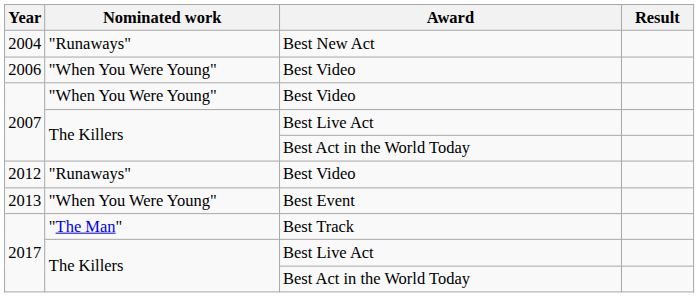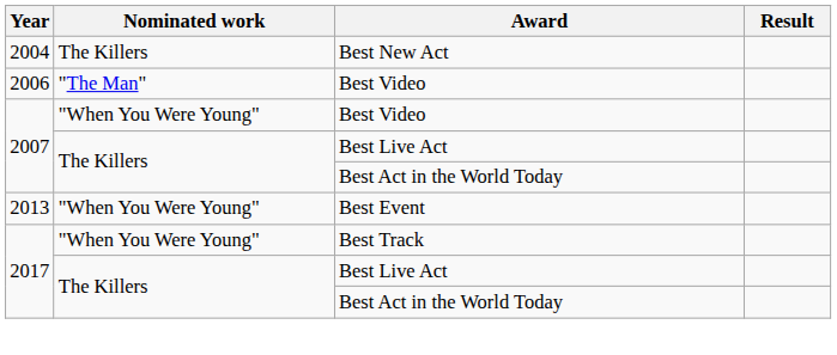 <table class="wikitable">
 <tr>
 <th>Year</th>
 <th width="220">Nominated work</th>
 <th width="325">Award</th>
 <th width="62">Result</th>
 </tr>
 <tr>
 <td>2004</td>
-<td>"Runaways"</td>
+<td>The Killers</td>
 <td>Best New Act</td>
 <td></td>
 </tr>
 <tr>
 <td>2006</td>
-<td>"When You Were Young"</td>
+<td>"<a href='#'>The Man</a>"</td>
 <td>Best Video</td>
 <td></td>
 </tr>
 <tr>
 <td rowspan="3">2007</td>
 <td>"When You Were Young"</td>
 <td>Best Video</td>
 <td></td>
 </tr>
 <tr>
 <td rowspan="2">The Killers</td>
 <td>Best Live Act</td>
 <td></td>
 </tr>
 <tr>
 <td>Best Act in the World Today</td>
 <td></td>
 </tr>
 <tr>
-<td>2012</td>
-<td>"Runaways"</td>
-<td>Best Video</td>
-<td></td>
-</tr>
-<tr>
 <td>2013</td>
 <td>"When You Were Young"</td>
 <td>Best Event</td>
 <td></td>
 </tr>
 <tr>
 <td rowspan="3">2017</td>
-<td>"<a href='#'>The Man</a>"</td>
+<td>"When You Were Young"</td>
 <td>Best Track</td>
 <td></td>
 </tr>
 <tr>
 <td rowspan="2">The Killers</td>
 <td>Best Live Act</td>
 <td></td>
 </tr>
 <tr>
 <td>Best Act in the World Today</td>
 <td></td>
 </tr>
 </table>
